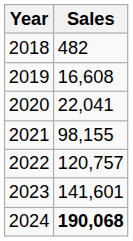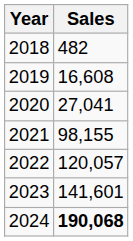 <table class="wikitable">
 <tr>
 <th>Year</th>
 <th>Sales</th>
 </tr>
 <tr>
 <td>2018</td>
 <td>482</td>
 </tr>
 <tr>
 <td>2019</td>
 <td>16,608</td>
 </tr>
 <tr>
 <td>2020</td>
-<td>22,041</td>
+<td>27,041</td>
 </tr>
 <tr>
 <td>2021</td>
 <td>98,155</td>
 </tr>
 <tr>
 <td>2022</td>
-<td>120,757</td>
+<td>120,057</td>
 </tr>
 <tr>
 <td>2023</td>
 <td>141,601</td>
 </tr>
 <tr>
 <td>2024</td>
 <td><strong>190,068</strong></td>
 </tr>
 </table>
